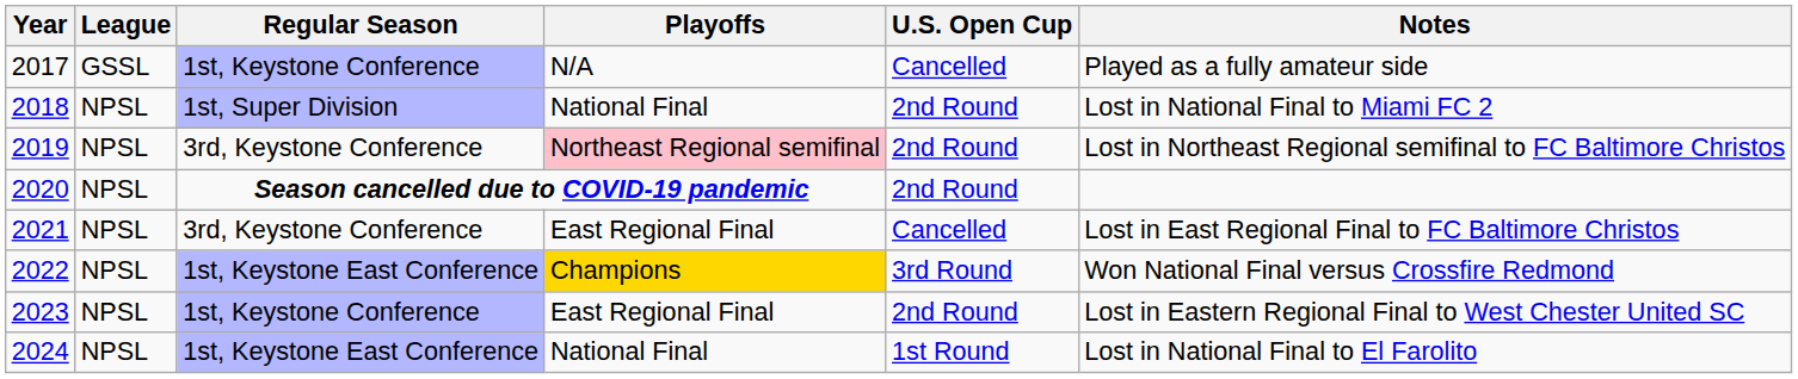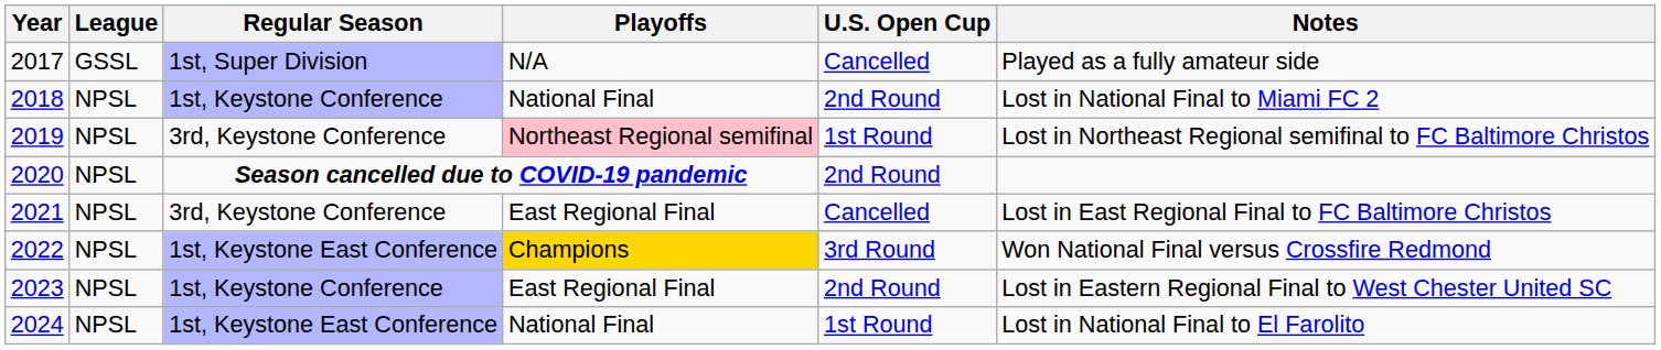 <table class="wikitable">
 <tr>
 <th>Year</th>
 <th>League</th>
 <th>Regular Season</th>
 <th>Playoffs</th>
 <th>U.S. Open Cup</th>
 <th>Notes</th>
 </tr>
 <tr>
 <td>2017</td>
 <td>GSSL</td>
-<td bgcolor="B3B7FF">1st, Keystone Conference</td>
+<td bgcolor="B3B7FF">1st, Super Division</td>
 <td>N/A</td>
 <td><a href='#'>Cancelled</a></td>
 <td>Played as a fully amateur side</td>
 </tr>
 <tr>
 <td><a href='#'>2018</a></td>
 <td>NPSL</td>
-<td bgcolor="B3B7FF">1st, Super Division</td>
+<td bgcolor="B3B7FF">1st, Keystone Conference</td>
 <td>National Final</td>
 <td><a href='#'>2nd Round</a></td>
 <td>Lost in National Final to <a href='#'>Miami FC 2</a></td>
 </tr>
 <tr>
 <td><a href='#'>2019</a></td>
 <td>NPSL</td>
 <td>3rd, Keystone Conference</td>
 <td style="background: pink;">Northeast Regional semifinal</td>
-<td><a href='#'>2nd Round</a></td>
+<td><a href='#'>1st Round</a></td>
 <td>Lost in Northeast Regional semifinal to <a href='#'>FC Baltimore Christos</a></td>
 </tr>
 <tr>
 <td><a href='#'>2020</a></td>
 <td>NPSL</td>
 <td rowspan=1 colspan=2 align=center><strong><em>Season cancelled due to <a href='#'>COVID-19 pandemic</a></em></strong></td>
 <td><a href='#'>2nd Round</a></td>
 <td></td>
 </tr>
 <tr>
 <td><a href='#'>2021</a></td>
 <td>NPSL</td>
 <td>3rd, Keystone Conference</td>
 <td>East Regional Final</td>
 <td><a href='#'>Cancelled</a></td>
 <td>Lost in East Regional Final to <a href='#'>FC Baltimore Christos</a></td>
 </tr>
 <tr>
 <td><a href='#'>2022</a></td>
 <td>NPSL</td>
 <td bgcolor="B3B7FF">1st, Keystone East Conference</td>
 <td style="background:gold;">Champions</td>
 <td><a href='#'>3rd Round</a></td>
 <td>Won National Final versus <a href='#'>Crossfire Redmond</a></td>
 </tr>
 <tr>
 <td><a href='#'>2023</a></td>
 <td>NPSL</td>
 <td bgcolor="B3B7FF">1st, Keystone Conference</td>
 <td>East Regional Final</td>
 <td><a href='#'>2nd Round</a></td>
 <td>Lost in Eastern Regional Final to <a href='#'>West Chester United SC</a></td>
 </tr>
 <tr>
 <td><a href='#'>2024</a></td>
 <td>NPSL</td>
 <td bgcolor="B3B7FF">1st, Keystone East Conference</td>
 <td>National Final</td>
 <td><a href='#'>1st Round</a></td>
 <td>Lost in National Final to <a href='#'>El Farolito</a></td>
 </tr>
 </table>
